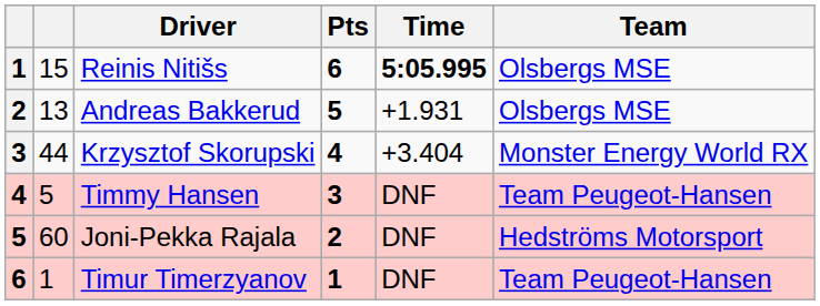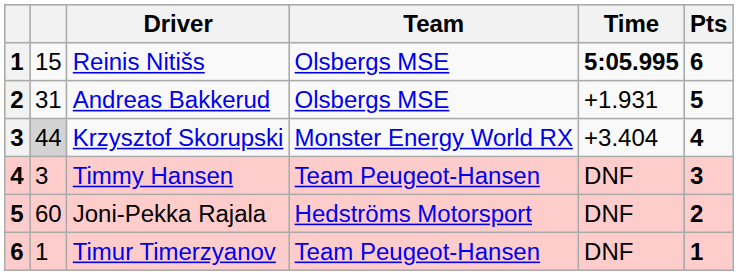 <table class=wikitable style="font-size:95%">
 <tr>
 <th></th>
 <th></th>
 <th>Driver</th>
+<th>Team</th>
+<th>Time</th>
 <th>Pts</th>
-<th>Time</th>
-<th>Team</th>
 </tr>
 <tr>
 <th>1</th>
 <td>15</td>
 <td> <a href='#'>Reinis Nitišs</a></td>
+<td><a href='#'>Olsbergs MSE</a></td>
+<td><strong>5:05.995</strong></td>
 <td><strong>6</strong></td>
-<td><strong>5:05.995</strong></td>
-<td><a href='#'>Olsbergs MSE</a></td>
 </tr>
 <tr>
 <th>2</th>
-<td>13</td>
+<td>31</td>
 <td> <a href='#'>Andreas Bakkerud</a></td>
+<td><a href='#'>Olsbergs MSE</a></td>
+<td>+1.931</td>
 <td><strong>5</strong></td>
-<td>+1.931</td>
-<td><a href='#'>Olsbergs MSE</a></td>
 </tr>
 <tr>
 <th>3</th>
-<td>44</td>
+<td style="background: lightgrey;">44</td>
 <td> <a href='#'>Krzysztof Skorupski</a></td>
+<td><a href='#'>Monster Energy World RX</a></td>
+<td>+3.404</td>
 <td><strong>4</strong></td>
-<td>+3.404</td>
-<td><a href='#'>Monster Energy World RX</a></td>
 </tr>
 <tr>
 <th style="background:#ffcccc;">4</th>
-<td style="background:#ffcccc;">5</td>
+<td style="background:#ffcccc;">3</td>
 <td style="background:#ffcccc;"> <a href='#'>Timmy Hansen</a></td>
+<td style="background:#ffcccc;"><a href='#'>Team Peugeot-Hansen</a></td>
+<td style="background:#ffcccc;">DNF</td>
 <td style="background:#ffcccc;"><strong>3</strong></td>
-<td style="background:#ffcccc;">DNF</td>
-<td style="background:#ffcccc;"><a href='#'>Team Peugeot-Hansen</a></td>
 </tr>
 <tr>
 <th style="background:#ffcccc;">5</th>
 <td style="background:#ffcccc;">60</td>
 <td style="background:#ffcccc;"> Joni-Pekka Rajala</td>
+<td style="background:#ffcccc;"><a href='#'>Hedströms Motorsport</a></td>
+<td style="background:#ffcccc;">DNF</td>
 <td style="background:#ffcccc;"><strong>2</strong></td>
-<td style="background:#ffcccc;">DNF</td>
-<td style="background:#ffcccc;"><a href='#'>Hedströms Motorsport</a></td>
 </tr>
 <tr>
 <th style="background:#ffcccc;">6</th>
 <td style="background:#ffcccc;">1</td>
 <td style="background:#ffcccc;"> <a href='#'>Timur Timerzyanov</a></td>
+<td style="background:#ffcccc;"><a href='#'>Team Peugeot-Hansen</a></td>
+<td style="background:#ffcccc;">DNF</td>
 <td style="background:#ffcccc;"><strong>1</strong></td>
-<td style="background:#ffcccc;">DNF</td>
-<td style="background:#ffcccc;"><a href='#'>Team Peugeot-Hansen</a></td>
 </tr>
 </table>
